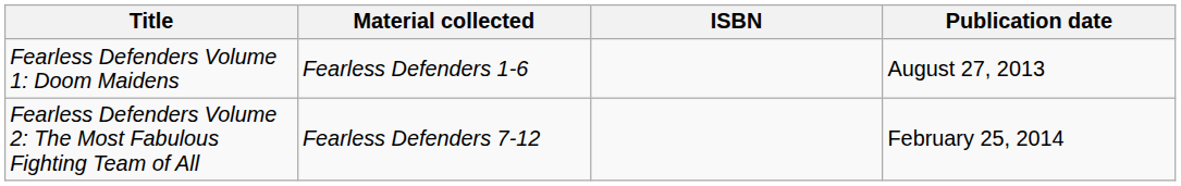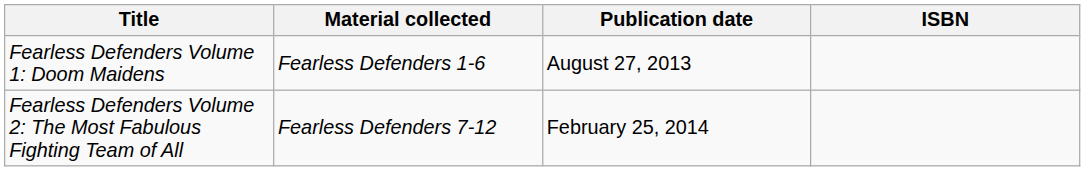 <table class="wikitable">
 <tr>
 <th width=25%>Title</th>
 <th width=25%>Material collected</th>
+<th width=25%>Publication date</th>
 <th width=25%>ISBN</th>
-<th width=25%>Publication date</th>
 </tr>
 <tr>
 <td><em>Fearless Defenders Volume 1: Doom Maidens</em></td>
 <td><em>Fearless Defenders 1-6</em></td>
+<td>August 27, 2013</td>
 <td></td>
-<td>August 27, 2013</td>
 </tr>
 <tr>
 <td><em>Fearless Defenders Volume 2: The Most Fabulous Fighting Team of All</em></td>
 <td><em>Fearless Defenders 7-12</em></td>
+<td>February 25, 2014</td>
 <td></td>
-<td>February 25, 2014</td>
 </tr>
 </table>
